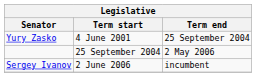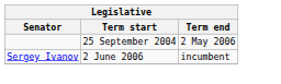 <table class="wikitable sortable">
 <tr>
 <th colspan=3>Legislative</th>
 </tr>
 <tr>
 <th>Senator</th>
 <th>Term start</th>
 <th>Term end</th>
-</tr>
-<tr>
-<td><a href='#'>Yury Zasko</a></td>
-<td>4 June 2001</td>
-<td>25 September 2004</td>
 </tr>
 <tr>
 <td></td>
 <td>25 September 2004</td>
 <td>2 May 2006</td>
 </tr>
 <tr>
 <td><a href='#'>Sergey Ivanov</a></td>
 <td>2 June 2006</td>
 <td>incumbent</td>
 </tr>
 <tr>
 </tr>
 </table>
